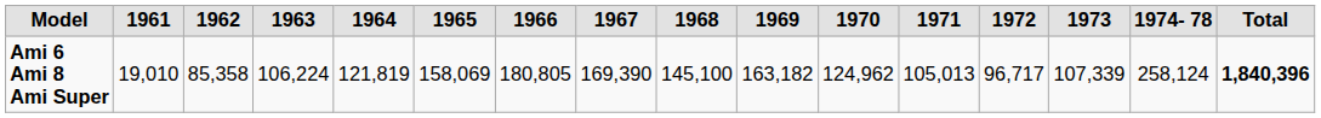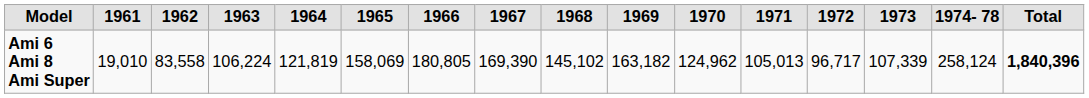 <table class="wikitable" style=";">
 <tr align="center">
 <td style="background:#e2e2e2;"><strong>Model</strong></td>
 <td style="background:#e2e2e2;"><strong>1961</strong></td>
 <td style="background:#e2e2e2;"><strong>1962</strong></td>
 <td style="background:#e2e2e2;"><strong>1963</strong></td>
 <td style="background:#e2e2e2;"><strong>1964</strong></td>
 <td style="background:#e2e2e2;"><strong>1965</strong></td>
 <td style="background:#e2e2e2;"><strong>1966</strong></td>
 <td style="background:#e2e2e2;"><strong>1967</strong></td>
 <td style="background:#e2e2e2;"><strong>1968</strong></td>
 <td style="background:#e2e2e2;"><strong>1969</strong></td>
 <td style="background:#e2e2e2;"><strong>1970</strong></td>
 <td style="background:#e2e2e2;"><strong>1971</strong></td>
 <td style="background:#e2e2e2;"><strong>1972</strong></td>
 <td style="background:#e2e2e2;"><strong>1973</strong></td>
 <td style="background:#e2e2e2;"><strong>1974- 78</strong></td>
 <td style="background:#e2e2e2;"><strong>Total</strong></td>
 </tr>
 <tr>
 <td><strong>Ami 6<br>Ami 8<br>Ami Super</strong></td>
 <td align="center">19,010</td>
-<td align="center">85,358</td>
+<td align="center">83,558</td>
 <td align="center">106,224</td>
 <td align="center">121,819</td>
 <td align="center">158,069</td>
 <td align="center">180,805</td>
 <td align="center">169,390</td>
-<td align="center">145,100</td>
+<td align="center">145,102</td>
 <td align="center">163,182</td>
 <td align="center">124,962</td>
 <td align="center">105,013</td>
 <td align="center">96,717</td>
 <td align="center">107,339</td>
 <td align="center">258,124</td>
 <td align="center"><strong>1,840,396</strong></td>
 </tr>
 </table>
